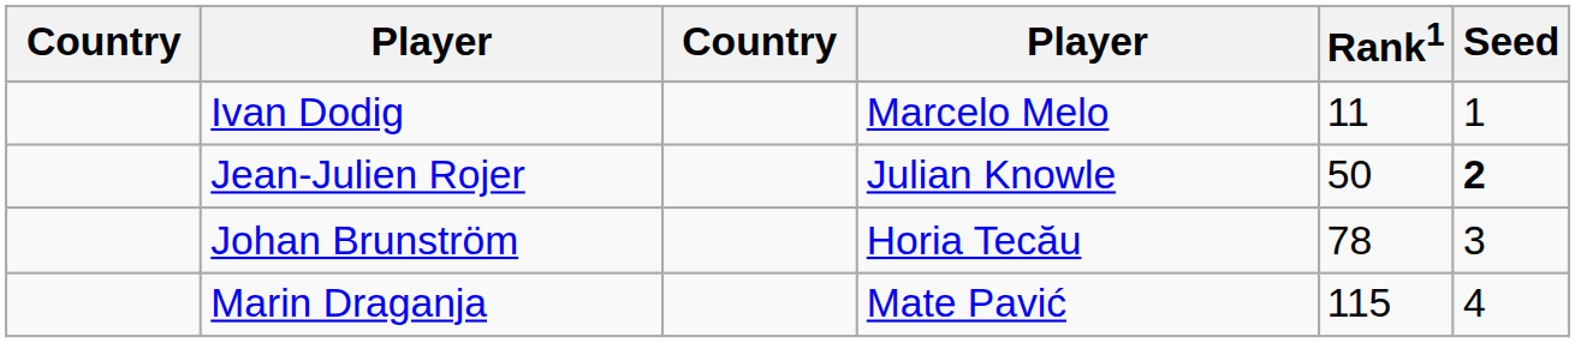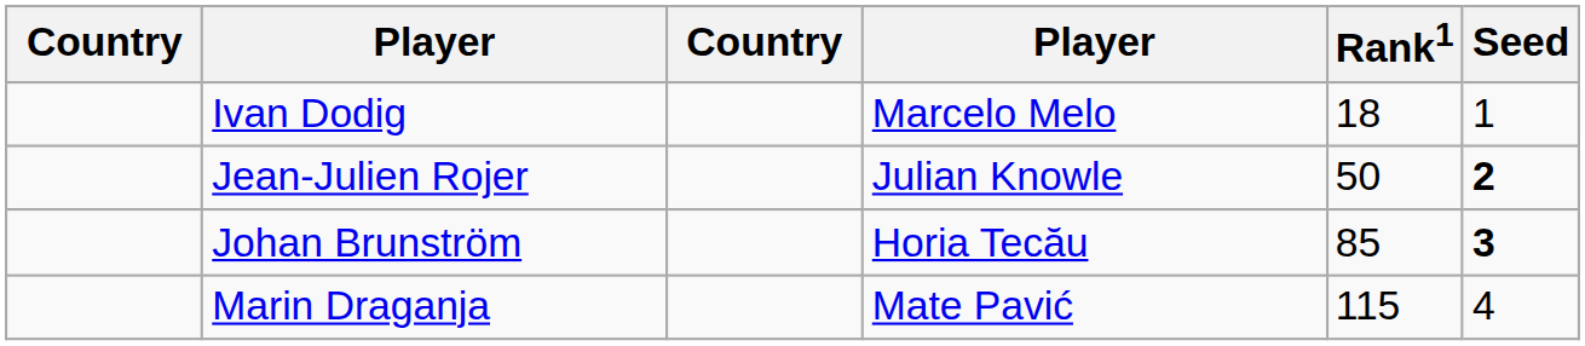 <table class="sortable wikitable">
 <tr>
 <th width="70">Country</th>
 <th width="175">Player</th>
 <th width="70">Country</th>
 <th width="175">Player</th>
 <th>Rank<sup>1</sup></th>
 <th>Seed</th>
 </tr>
 <tr>
 <td></td>
 <td><a href='#'>Ivan Dodig</a></td>
 <td></td>
 <td><a href='#'>Marcelo Melo</a></td>
-<td>11</td>
+<td>18</td>
 <td>1</td>
 </tr>
 <tr>
 <td></td>
 <td><a href='#'>Jean-Julien Rojer</a></td>
 <td></td>
 <td><a href='#'>Julian Knowle</a></td>
 <td>50</td>
 <td><strong>2</strong></td>
 </tr>
 <tr>
 <td></td>
 <td><a href='#'>Johan Brunström</a></td>
 <td></td>
 <td><a href='#'>Horia Tecău</a></td>
-<td>78</td>
-<td>3</td>
+<td>85</td>
+<td><strong>3</strong></td>
 </tr>
 <tr>
 <td></td>
 <td><a href='#'>Marin Draganja</a></td>
 <td></td>
 <td><a href='#'>Mate Pavić</a></td>
 <td>115</td>
 <td>4</td>
 </tr>
 </table>
